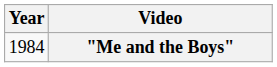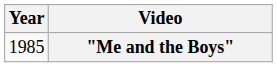 <table class="wikitable plainrowheaders">
 <tr>
 <th>Year</th>
 <th style="width:12em;">Video</th>
 </tr>
 <tr>
-<td>1984</td>
+<td>1985</td>
 <th scope="row">"Me and the Boys"</th>
 </tr>
 </table>
